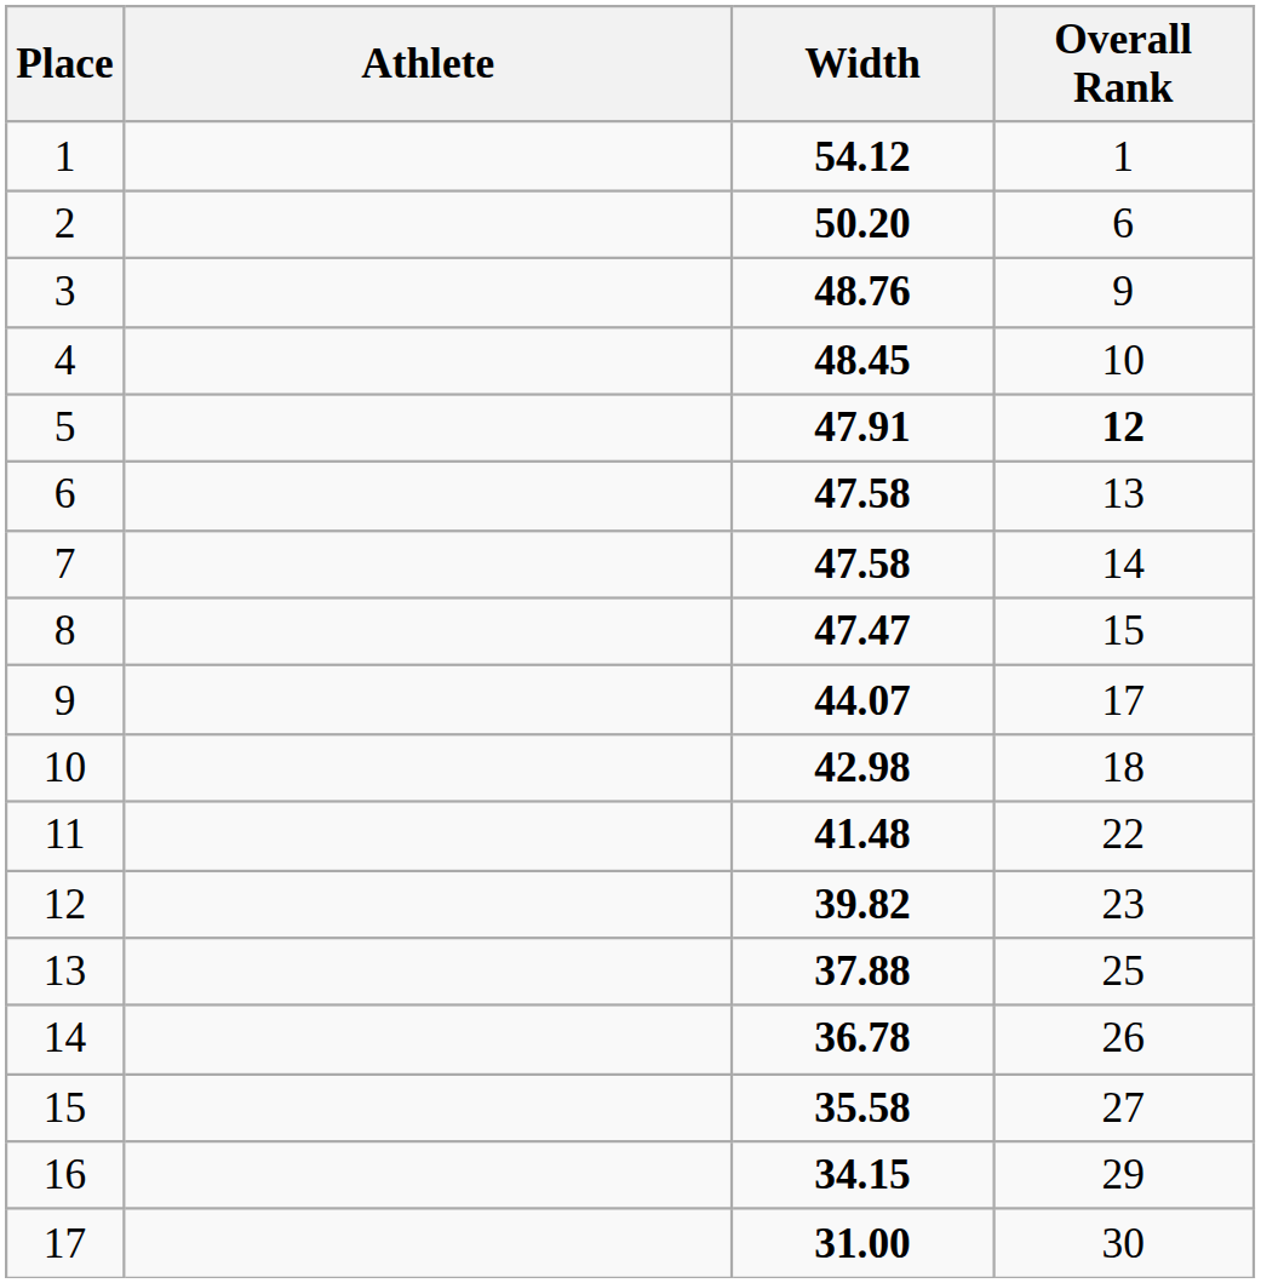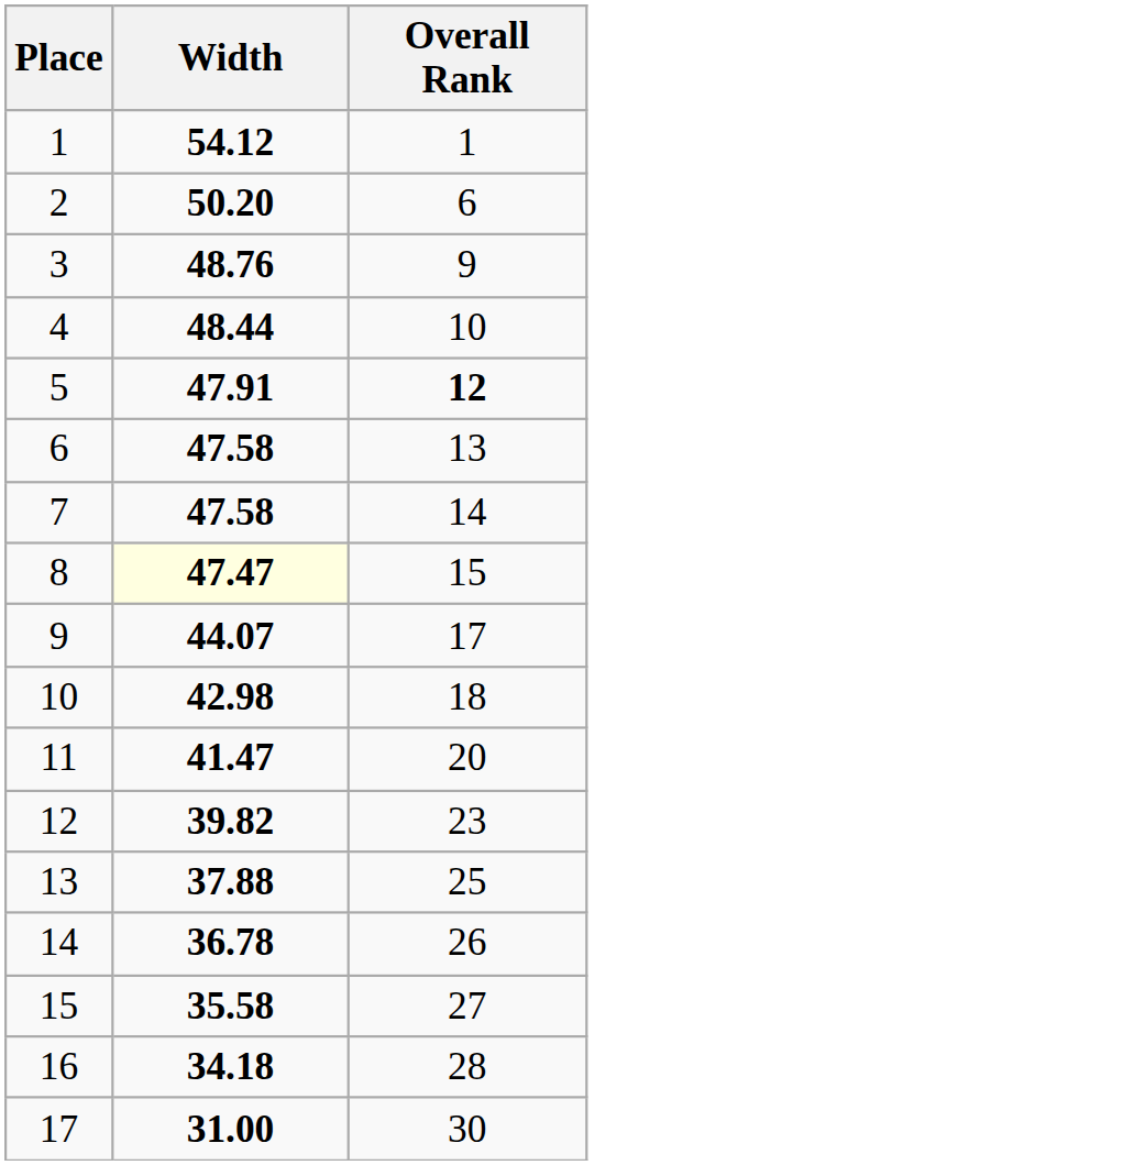 <table class=wikitable style="text-align:center">
 <tr>
 <th width=20>Place</th>
-<th width=220>Athlete</th>
 <th width=90>Width</th>
 <th width=90>Overall Rank</th>
 </tr>
 <tr>
 <td>1</td>
-<td align=left></td>
 <td><strong>54.12</strong></td>
 <td>1</td>
 </tr>
 <tr>
 <td>2</td>
-<td align=left></td>
 <td><strong>50.20</strong></td>
 <td>6</td>
 </tr>
 <tr>
 <td>3</td>
-<td align=left></td>
 <td><strong>48.76</strong></td>
 <td>9</td>
 </tr>
 <tr>
 <td>4</td>
-<td align=left></td>
-<td><strong>48.45</strong></td>
+<td><strong>48.44</strong></td>
 <td>10</td>
 </tr>
 <tr>
 <td>5</td>
-<td align=left></td>
 <td><strong>47.91</strong></td>
 <td><strong>12</strong></td>
 </tr>
 <tr>
 <td>6</td>
-<td align=left></td>
 <td><strong>47.58</strong></td>
 <td>13</td>
 </tr>
 <tr>
 <td>7</td>
-<td align=left></td>
 <td><strong>47.58</strong></td>
 <td>14</td>
 </tr>
 <tr>
 <td>8</td>
-<td align=left></td>
-<td><strong>47.47</strong></td>
+<td style="background: lightyellow;"><strong>47.47</strong></td>
 <td>15</td>
 </tr>
 <tr>
 <td>9</td>
-<td align=left></td>
 <td><strong>44.07</strong></td>
 <td>17</td>
 </tr>
 <tr>
 <td>10</td>
-<td align=left></td>
 <td><strong>42.98</strong></td>
 <td>18</td>
 </tr>
 <tr>
 <td>11</td>
-<td align=left></td>
-<td><strong>41.48</strong></td>
-<td>22</td>
+<td><strong>41.47</strong></td>
+<td>20</td>
 </tr>
 <tr>
 <td>12</td>
-<td align=left></td>
 <td><strong>39.82</strong></td>
 <td>23</td>
 </tr>
 <tr>
 <td>13</td>
-<td align=left></td>
 <td><strong>37.88</strong></td>
 <td>25</td>
 </tr>
 <tr>
 <td>14</td>
-<td align=left></td>
 <td><strong>36.78</strong></td>
 <td>26</td>
 </tr>
 <tr>
 <td>15</td>
-<td align=left></td>
 <td><strong>35.58</strong></td>
 <td>27</td>
 </tr>
 <tr>
 <td>16</td>
-<td align=left></td>
-<td><strong>34.15</strong></td>
-<td>29</td>
+<td><strong>34.18</strong></td>
+<td>28</td>
 </tr>
 <tr>
 <td>17</td>
-<td align=left></td>
 <td><strong>31.00</strong></td>
 <td>30</td>
 </tr>
 </table>
